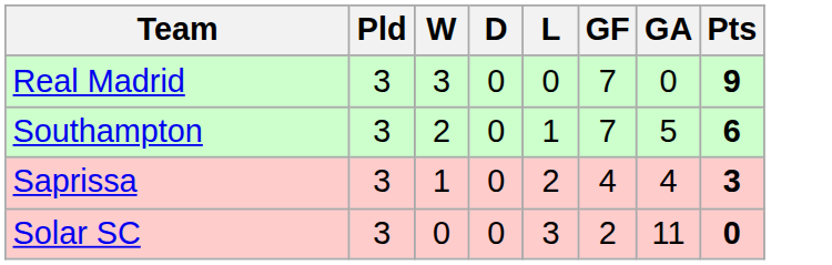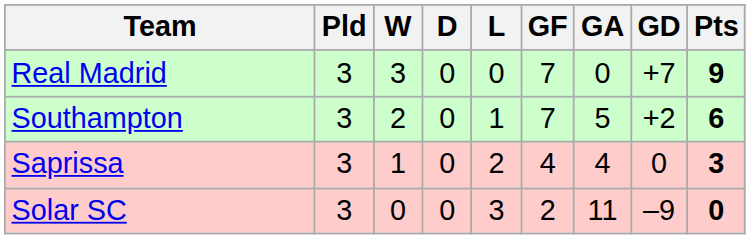 <table class="wikitable" style="text-align: center;">
 <tr>
 <th width=165>Team</th>
 <th width=20>Pld</th>
 <th width=20>W</th>
 <th width=20>D</th>
 <th width=20>L</th>
 <th width=20>GF</th>
 <th width=20>GA</th>
+<th width=20>GD</th>
 <th width=20>Pts</th>
 </tr>
 <tr bgcolor=#ccffcc>
 <td align=left> <a href='#'>Real Madrid</a></td>
 <td>3</td>
 <td>3</td>
 <td>0</td>
 <td>0</td>
 <td>7</td>
 <td>0</td>
+<td>+7</td>
 <td><strong>9</strong></td>
 </tr>
 <tr bgcolor=#ccffcc>
 <td align=left> <a href='#'>Southampton</a></td>
 <td>3</td>
 <td>2</td>
 <td>0</td>
 <td>1</td>
 <td>7</td>
 <td>5</td>
+<td>+2</td>
 <td><strong>6</strong></td>
 </tr>
 <tr bgcolor=#ffcccc>
 <td align=left> <a href='#'>Saprissa</a></td>
 <td>3</td>
 <td>1</td>
 <td>0</td>
 <td>2</td>
 <td>4</td>
 <td>4</td>
+<td>0</td>
 <td><strong>3</strong></td>
 </tr>
 <tr bgcolor=#ffcccc>
 <td align=left> <a href='#'>Solar SC</a></td>
 <td>3</td>
 <td>0</td>
 <td>0</td>
 <td>3</td>
 <td>2</td>
 <td>11</td>
+<td>–9</td>
 <td><strong>0</strong></td>
 </tr>
 </table>
